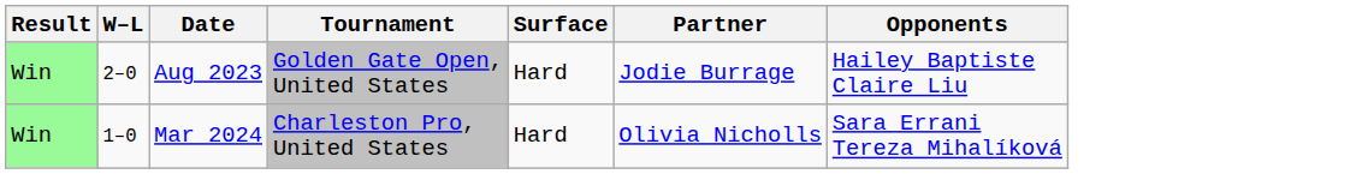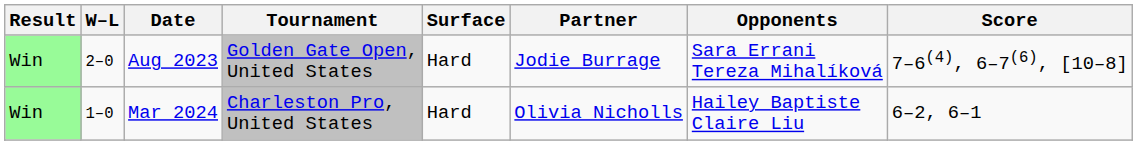 <table class="sortable wikitable">
 <tr>
 <th>Result</th>
 <th class=unsortable>W–L</th>
 <th>Date</th>
 <th>Tournament</th>
 <th>Surface</th>
 <th>Partner</th>
 <th>Opponents</th>
+<th class=unsortable>Score</th>
 </tr>
 <tr>
 <td bgcolor=98fb98>Win</td>
 <td><small>2–0</small></td>
 <td><a href='#'>Aug 2023</a></td>
 <td style="background:silver;"><a href='#'>Golden Gate Open</a>, <br>United States</td>
 <td>Hard</td>
 <td> <a href='#'>Jodie Burrage</a></td>
-<td> <a href='#'>Hailey Baptiste</a> <br>  <a href='#'>Claire Liu</a></td>
+<td> <a href='#'>Sara Errani</a> <br>  <a href='#'>Tereza Mihalíková</a></td>
+<td>7–6<sup>(4)</sup>, 6–7<sup>(6)</sup>, [10–8]</td>
 </tr>
 <tr>
 <td bgcolor=98fb98>Win</td>
 <td><small>1–0</small></td>
 <td><a href='#'>Mar 2024</a></td>
 <td bgcolor=silver><a href='#'>Charleston Pro</a>, <br>United States</td>
 <td>Hard</td>
 <td> <a href='#'>Olivia Nicholls</a></td>
-<td> <a href='#'>Sara Errani</a> <br>  <a href='#'>Tereza Mihalíková</a></td>
+<td> <a href='#'>Hailey Baptiste</a> <br>  <a href='#'>Claire Liu</a></td>
+<td>6–2, 6–1</td>
 </tr>
 </table>
